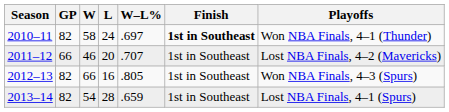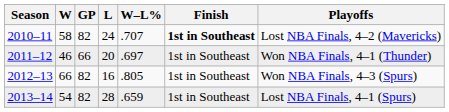 <table class="wikitable sortable">
 <tr>
 <th>Season</th>
+<th>W</th>
 <th>GP</th>
-<th>W</th>
 <th>L</th>
 <th>W–L%</th>
 <th>Finish</th>
 <th>Playoffs</th>
 </tr>
 <tr>
 <td><a href='#'>2010–11</a></td>
+<td>58</td>
 <td>82</td>
-<td>58</td>
 <td>24</td>
-<td>.697</td>
+<td>.707</td>
 <td><strong>1st in Southeast</strong></td>
-<td>Won <a href='#'>NBA Finals</a>, 4–1 (<a href='#'>Thunder</a>)</td>
+<td>Lost <a href='#'>NBA Finals</a>, 4–2 (<a href='#'>Mavericks</a>)</td>
 </tr>
 <tr style="background:#eee;">
 <td><a href='#'>2011–12</a></td>
+<td>46</td>
 <td>66</td>
-<td>46</td>
 <td>20</td>
-<td>.707</td>
+<td>.697</td>
 <td>1st in Southeast</td>
-<td>Lost <a href='#'>NBA Finals</a>, 4–2 (<a href='#'>Mavericks</a>)</td>
+<td>Won <a href='#'>NBA Finals</a>, 4–1 (<a href='#'>Thunder</a>)</td>
 </tr>
 <tr>
 <td><a href='#'>2012–13</a></td>
+<td>66</td>
 <td>82</td>
-<td>66</td>
 <td>16</td>
 <td>.805</td>
 <td>1st in Southeast</td>
 <td>Won <a href='#'>NBA Finals</a>, 4–3 (<a href='#'>Spurs</a>)</td>
 </tr>
 <tr style="background:#eee;">
 <td><a href='#'>2013–14</a></td>
+<td>54</td>
 <td>82</td>
-<td>54</td>
 <td>28</td>
 <td>.659</td>
 <td>1st in Southeast</td>
 <td>Lost <a href='#'>NBA Finals</a>, 4–1 (<a href='#'>Spurs</a>)</td>
 </tr>
 </table>
